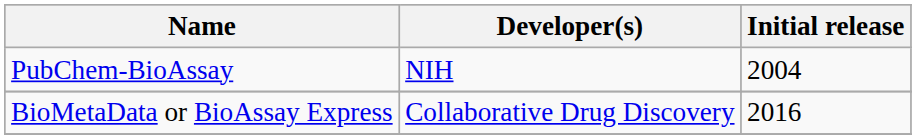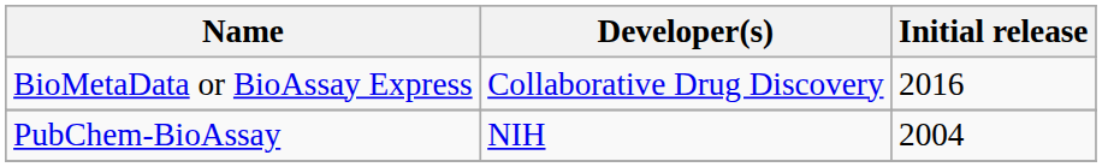 <table class="wikitable sortable">
 <tr>
 <th>Name</th>
 <th>Developer(s)</th>
 <th>Initial release</th>
+</tr>
+<tr>
+<td><a href='#'>BioMetaData</a> or <a href='#'>BioAssay Express</a></td>
+<td><a href='#'>Collaborative Drug Discovery</a></td>
+<td>2016</td>
+</tr>
+<tr>
 </tr>
 <tr>
 <td><a href='#'>PubChem-BioAssay</a></td>
 <td><a href='#'>NIH</a> </td>
 <td>2004</td>
 </tr>
 <tr>
 </tr>
-<tr>
-<td><a href='#'>BioMetaData</a> or <a href='#'>BioAssay Express</a></td>
-<td><a href='#'>Collaborative Drug Discovery</a></td>
-<td>2016</td>
-</tr>
-<tr>
-</tr>
 </table>
